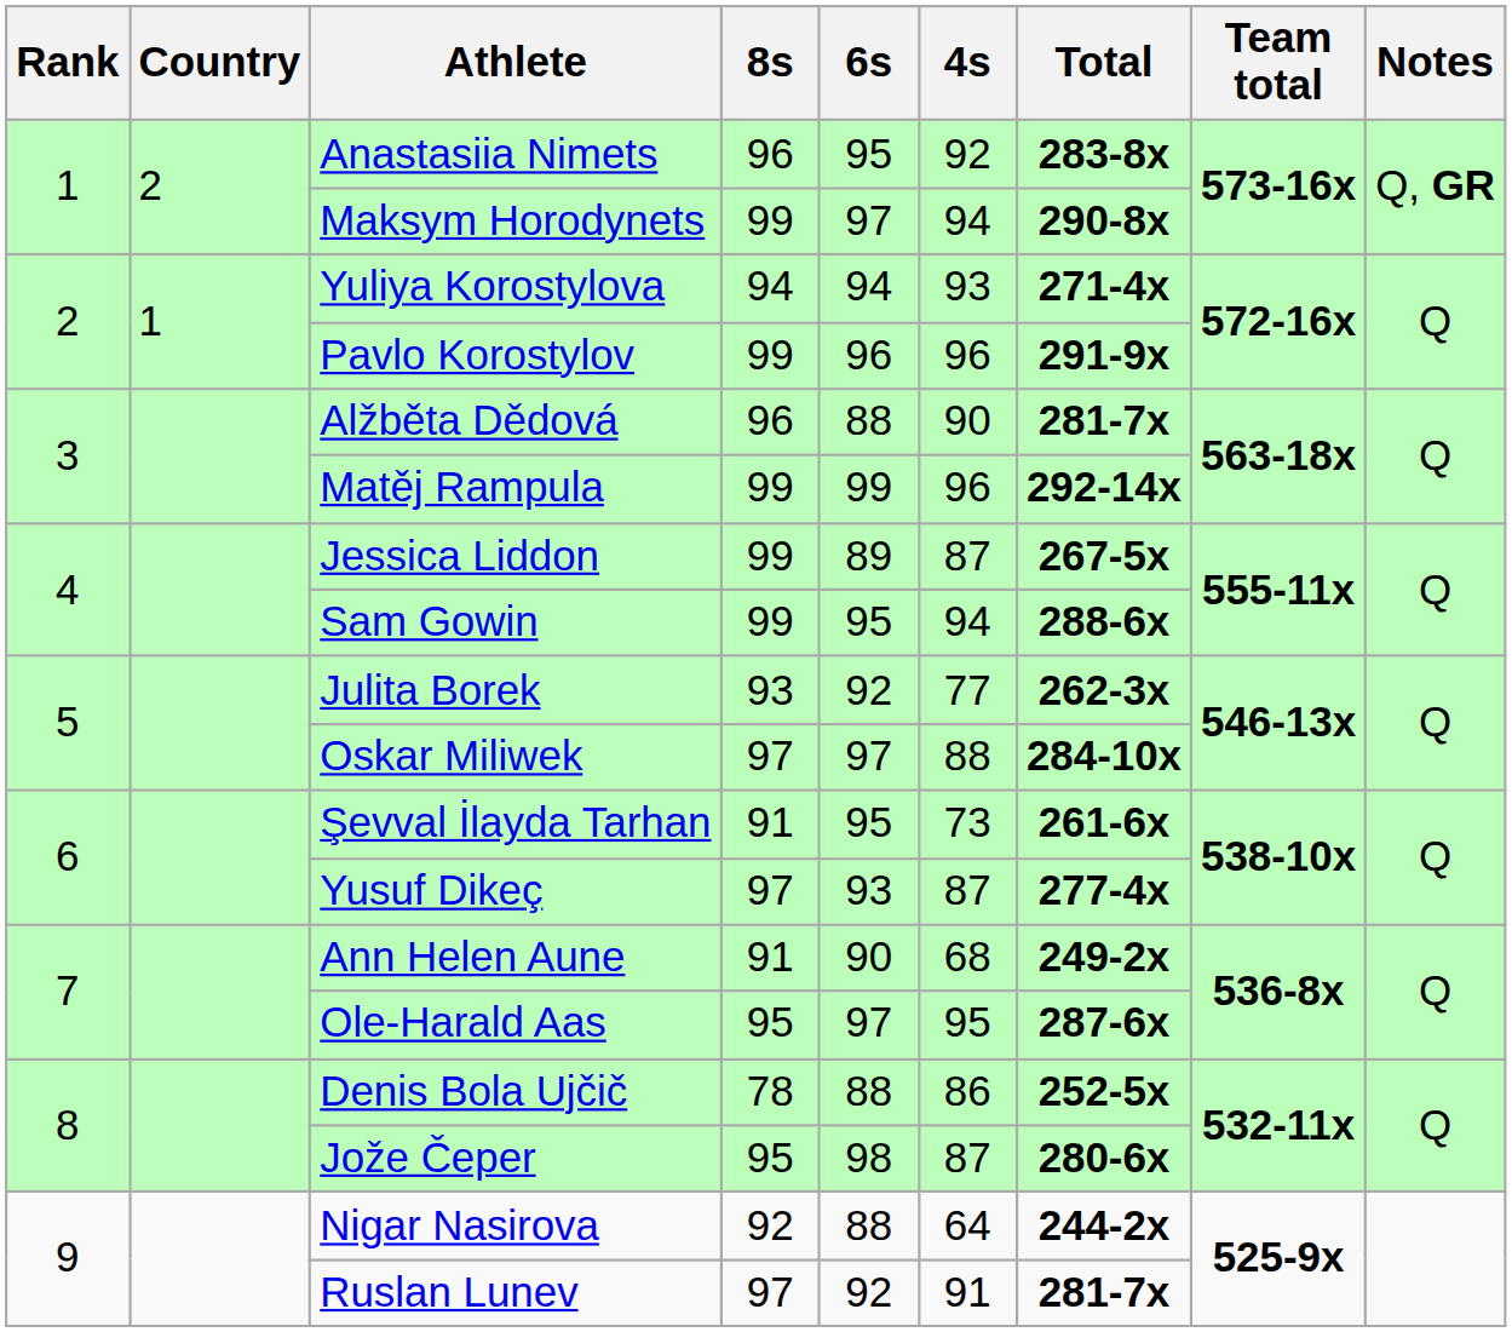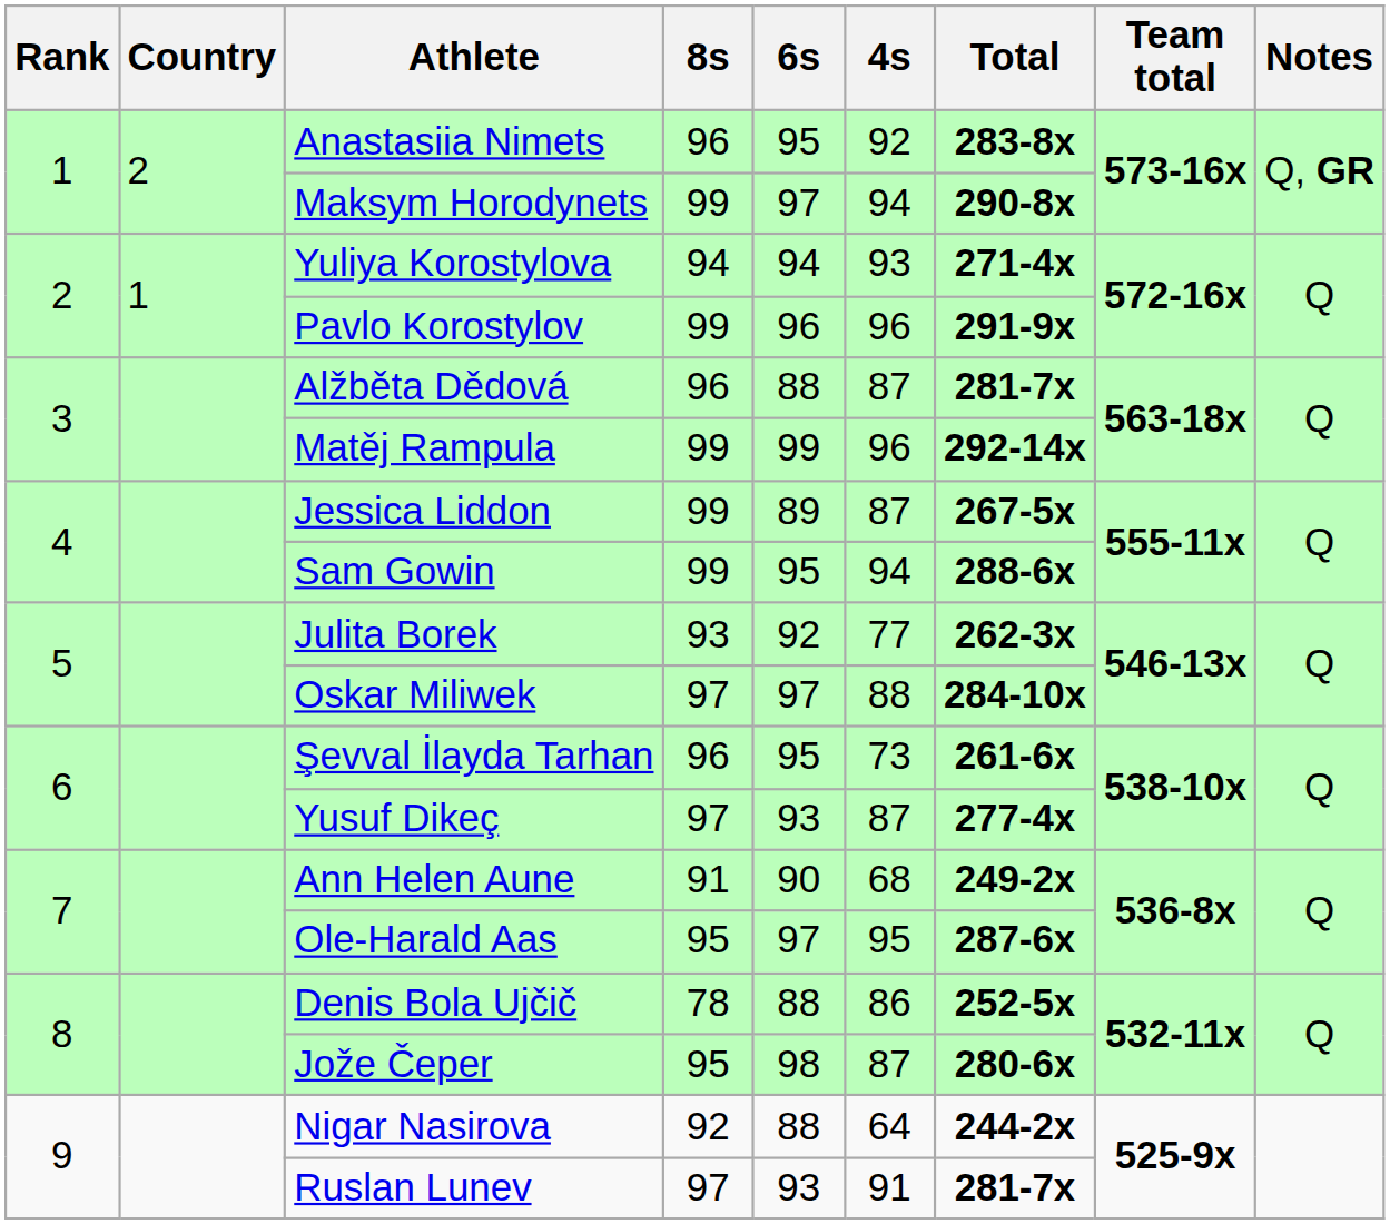 <table class="wikitable sortable" style="text-align:center">
 <tr>
 <th>Rank</th>
 <th>Country</th>
 <th>Athlete</th>
 <th width=30px>8s</th>
 <th width=30px>6s</th>
 <th width=30px>4s</th>
 <th>Total</th>
 <th>Team<br>total</th>
 <th class="unsortable">Notes</th>
 </tr>
 <tr bgcolor=bbffbb>
 <td rowspan=2>1</td>
 <td rowspan=2 align=left> 2</td>
 <td align=left><a href='#'>Anastasiia Nimets</a></td>
 <td>96</td>
 <td>95</td>
 <td>92</td>
 <td><strong>283-8x</strong></td>
 <td rowspan=2><strong>573-16x</strong></td>
 <td rowspan=2>Q, <strong>GR</strong></td>
 </tr>
 <tr bgcolor=bbffbb>
 <td align=left><a href='#'>Maksym Horodynets</a></td>
 <td>99</td>
 <td>97</td>
 <td>94</td>
 <td><strong>290-8x</strong></td>
 </tr>
 <tr bgcolor=bbffbb>
 <td rowspan=2>2</td>
 <td rowspan=2 align=left> 1</td>
 <td align=left><a href='#'>Yuliya Korostylova</a></td>
 <td>94</td>
 <td>94</td>
 <td>93</td>
 <td><strong>271-4x</strong></td>
 <td rowspan=2><strong>572-16x</strong></td>
 <td rowspan=2>Q</td>
 </tr>
 <tr bgcolor=bbffbb>
 <td align=left><a href='#'>Pavlo Korostylov</a></td>
 <td>99</td>
 <td>96</td>
 <td>96</td>
 <td><strong>291-9x</strong></td>
 </tr>
 <tr bgcolor=bbffbb>
 <td rowspan=2>3</td>
 <td rowspan=2 align=left></td>
 <td align=left><a href='#'>Alžběta Dědová</a></td>
 <td>96</td>
 <td>88</td>
-<td>90</td>
+<td>87</td>
 <td><strong>281-7x</strong></td>
 <td rowspan=2><strong>563-18x</strong></td>
 <td rowspan=2>Q</td>
 </tr>
 <tr bgcolor=bbffbb>
 <td align=left><a href='#'>Matěj Rampula</a></td>
 <td>99</td>
 <td>99</td>
 <td>96</td>
 <td><strong>292-14x</strong></td>
 </tr>
 <tr bgcolor=bbffbb>
 <td rowspan=2>4</td>
 <td rowspan=2 align=left></td>
 <td align=left><a href='#'>Jessica Liddon</a></td>
 <td>99</td>
 <td>89</td>
 <td>87</td>
 <td><strong>267-5x</strong></td>
 <td rowspan=2><strong>555-11x</strong></td>
 <td rowspan=2>Q</td>
 </tr>
 <tr bgcolor=bbffbb>
 <td align=left><a href='#'>Sam Gowin</a></td>
 <td>99</td>
 <td>95</td>
 <td>94</td>
 <td><strong>288-6x</strong></td>
 </tr>
 <tr bgcolor=bbffbb>
 <td rowspan=2>5</td>
 <td rowspan=2 align=left></td>
 <td align=left><a href='#'>Julita Borek</a></td>
 <td>93</td>
 <td>92</td>
 <td>77</td>
 <td><strong>262-3x</strong></td>
 <td rowspan=2><strong>546-13x</strong></td>
 <td rowspan=2>Q</td>
 </tr>
 <tr bgcolor=bbffbb>
 <td align=left><a href='#'>Oskar Miliwek</a></td>
 <td>97</td>
 <td>97</td>
 <td>88</td>
 <td><strong>284-10x</strong></td>
 </tr>
 <tr bgcolor=bbffbb>
 <td rowspan=2>6</td>
 <td rowspan=2 align=left></td>
 <td align=left><a href='#'>Şevval İlayda Tarhan</a></td>
-<td>91</td>
+<td>96</td>
 <td>95</td>
 <td>73</td>
 <td><strong>261-6x</strong></td>
 <td rowspan=2><strong>538-10x</strong></td>
 <td rowspan=2>Q</td>
 </tr>
 <tr bgcolor=bbffbb>
 <td align=left><a href='#'>Yusuf Dikeç</a></td>
 <td>97</td>
 <td>93</td>
 <td>87</td>
 <td><strong>277-4x</strong></td>
 </tr>
 <tr bgcolor=bbffbb>
 <td rowspan=2>7</td>
 <td rowspan=2 align=left></td>
 <td align=left><a href='#'>Ann Helen Aune</a></td>
 <td>91</td>
 <td>90</td>
 <td>68</td>
 <td><strong>249-2x</strong></td>
 <td rowspan=2><strong>536-8x</strong></td>
 <td rowspan=2>Q</td>
 </tr>
 <tr bgcolor=bbffbb>
 <td align=left><a href='#'>Ole-Harald Aas</a></td>
 <td>95</td>
 <td>97</td>
 <td>95</td>
 <td><strong>287-6x</strong></td>
 </tr>
 <tr bgcolor=bbffbb>
 <td rowspan=2>8</td>
 <td rowspan=2 align=left></td>
 <td align=left><a href='#'>Denis Bola Ujčič</a></td>
 <td>78</td>
 <td>88</td>
 <td>86</td>
 <td><strong>252-5x</strong></td>
 <td rowspan=2><strong>532-11x</strong></td>
 <td rowspan=2>Q</td>
 </tr>
 <tr bgcolor=bbffbb>
 <td align=left><a href='#'>Jože Čeper</a></td>
 <td>95</td>
 <td>98</td>
 <td>87</td>
 <td><strong>280-6x</strong></td>
 </tr>
 <tr>
 <td rowspan=2>9</td>
 <td rowspan=2 align=left></td>
 <td align=left><a href='#'>Nigar Nasirova</a></td>
 <td>92</td>
 <td>88</td>
 <td>64</td>
 <td><strong>244-2x</strong></td>
 <td rowspan=2><strong>525-9x</strong></td>
 <td rowspan=2></td>
 </tr>
 <tr>
 <td align=left><a href='#'>Ruslan Lunev</a></td>
 <td>97</td>
-<td>92</td>
+<td>93</td>
 <td>91</td>
 <td><strong>281-7x</strong></td>
 </tr>
 </table>
